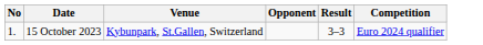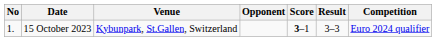 <table class="wikitable" style="font-size:100%;">
 <tr>
 <th>No</th>
 <th>Date</th>
 <th>Venue</th>
 <th>Opponent</th>
+<th>Score</th>
 <th>Result</th>
 <th>Competition</th>
 </tr>
 <tr>
 <td>1.</td>
 <td>15 October 2023</td>
 <td><a href='#'>Kybunpark</a>, <a href='#'>St.Gallen</a>, Switzerland</td>
 <td></td>
+<td align=center><strong>3</strong>–1</td>
 <td align=center>3–3</td>
 <td><a href='#'> Euro 2024 qualifier</a></td>
 </tr>
 </table>
